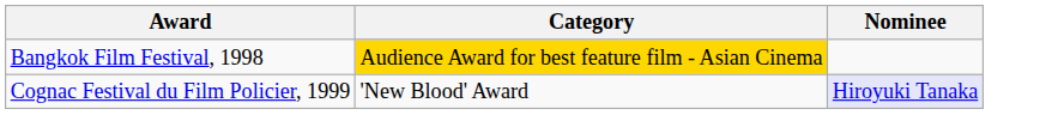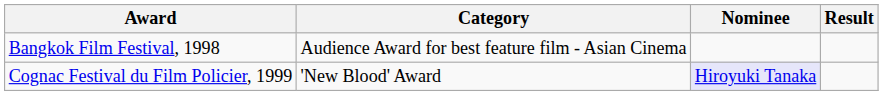 <table class="wikitable">
 <tr>
 <th>Award</th>
 <th>Category</th>
 <th>Nominee</th>
+<th>Result</th>
 </tr>
 <tr>
 <td><a href='#'>Bangkok Film Festival</a>, 1998</td>
-<td style="background: gold;">Audience Award for best feature film - Asian Cinema</td>
+<td>Audience Award for best feature film - Asian Cinema</td>
+<td></td>
 <td></td>
 </tr>
 <tr>
 <td><a href='#'>Cognac Festival du Film Policier</a>, 1999</td>
 <td>'New Blood' Award</td>
 <td style="background: lavender;"><a href='#'>Hiroyuki Tanaka</a></td>
+<td></td>
 </tr>
 </table>
